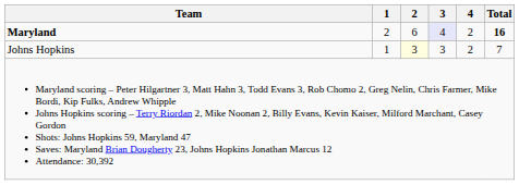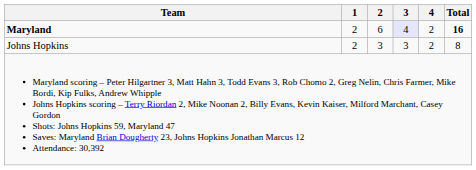 <table class="wikitable" style="text-align:center; max-width:45em">
 <tr>
 <th>Team</th>
 <th style="width:2em">1</th>
 <th style="width:2em">2</th>
 <th style="width:2em">3</th>
 <th style="width:2em">4</th>
 <th style="width:2em">Total</th>
 </tr>
 <tr>
 <td style="text-align:left"><strong>Maryland</strong></td>
 <td>2</td>
 <td>6</td>
 <td style="background: lavender;">4</td>
 <td>2</td>
 <td><strong>16</strong></td>
 </tr>
 <tr>
 <td style="text-align:left">Johns Hopkins</td>
-<td>1</td>
-<td style="background: lightyellow;">3</td>
+<td>2</td>
+<td>3</td>
 <td>3</td>
 <td>2</td>
-<td>7</td>
+<td>8</td>
 </tr>
 <tr>
 <td colspan=6 style="text-align:left; font-size:88%;"><br><ul><li>Maryland scoring – Peter Hilgartner 3, Matt Hahn 3, Todd Evans 3, Rob Chomo 2, Greg Nelin, Chris Farmer, Mike Bordi, Kip Fulks, Andrew Whipple</li><li>Johns Hopkins scoring – <a href='#'>Terry Riordan</a> 2, Mike Noonan 2, Billy Evans, Kevin Kaiser, Milford Marchant, Casey Gordon</li><li>Shots: Johns Hopkins 59, Maryland 47</li><li>Saves: Maryland <a href='#'>Brian Dougherty</a> 23, Johns Hopkins Jonathan Marcus 12</li><li>Attendance: 30,392</li></ul></td>
 </tr>
 </table>
